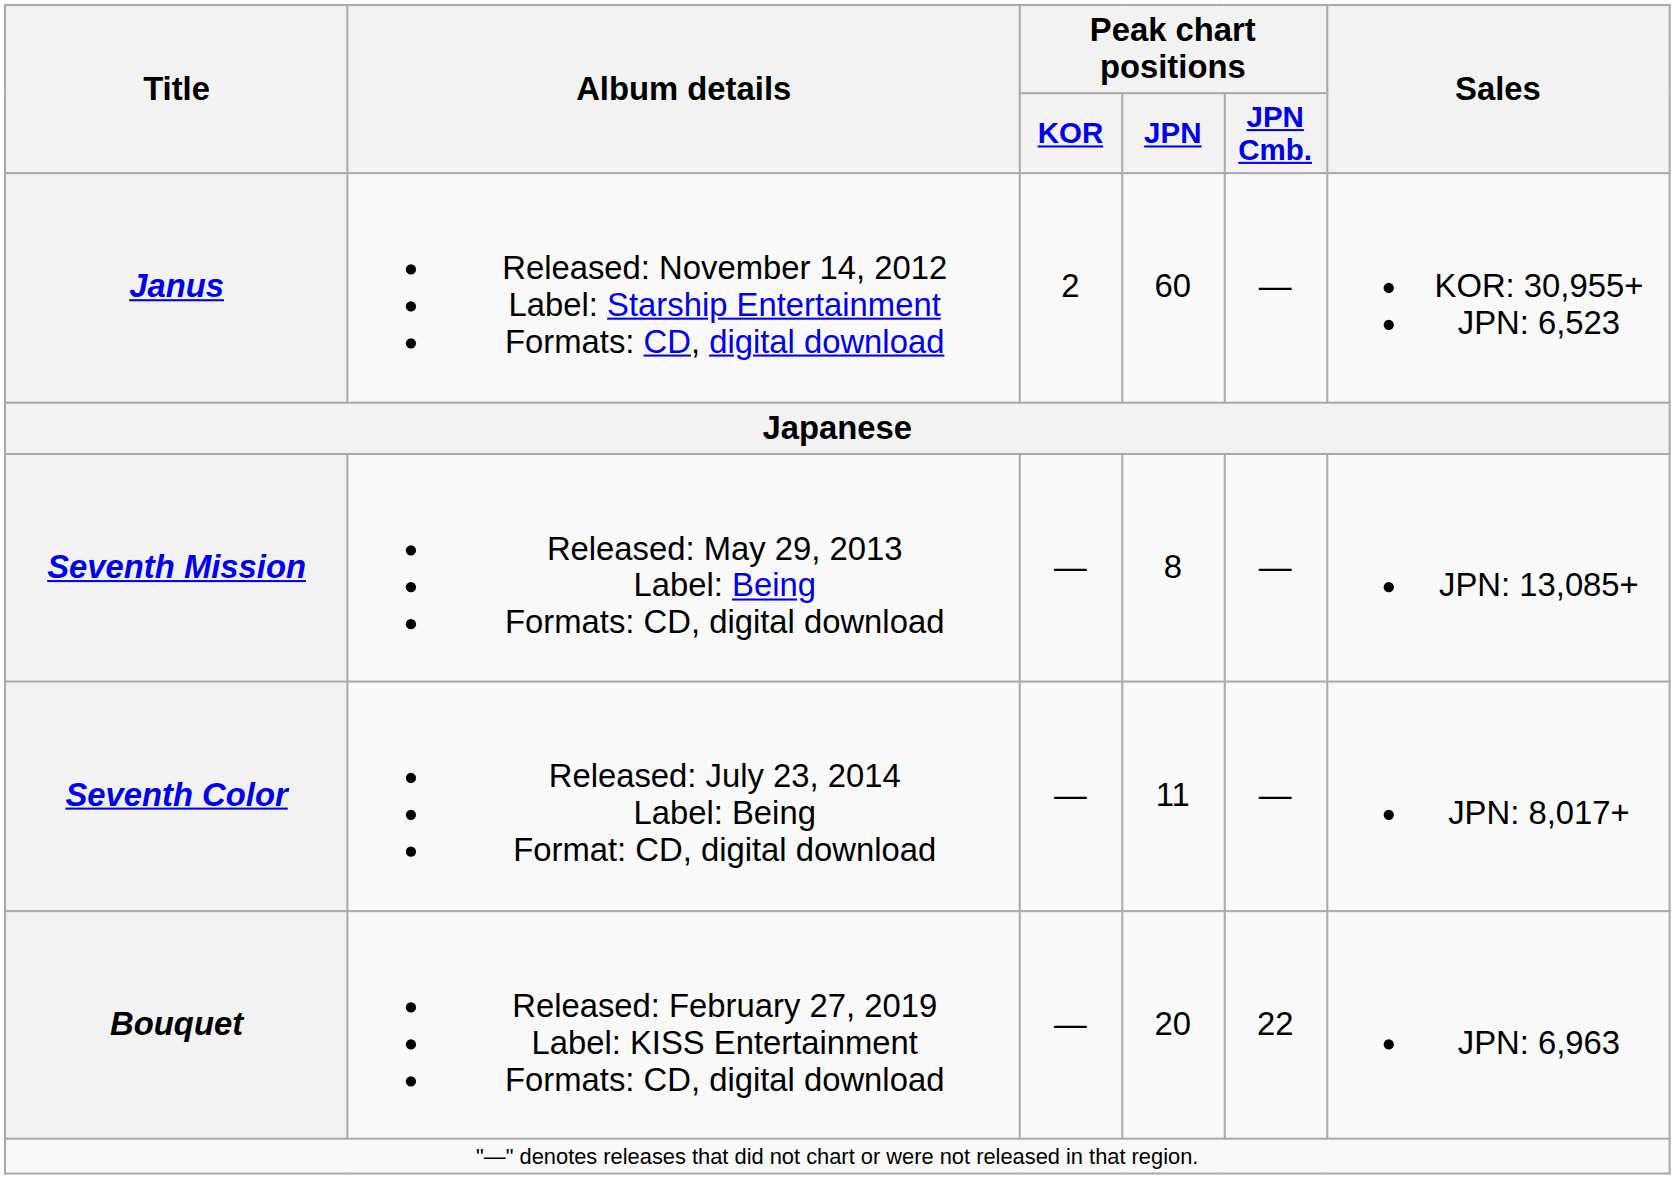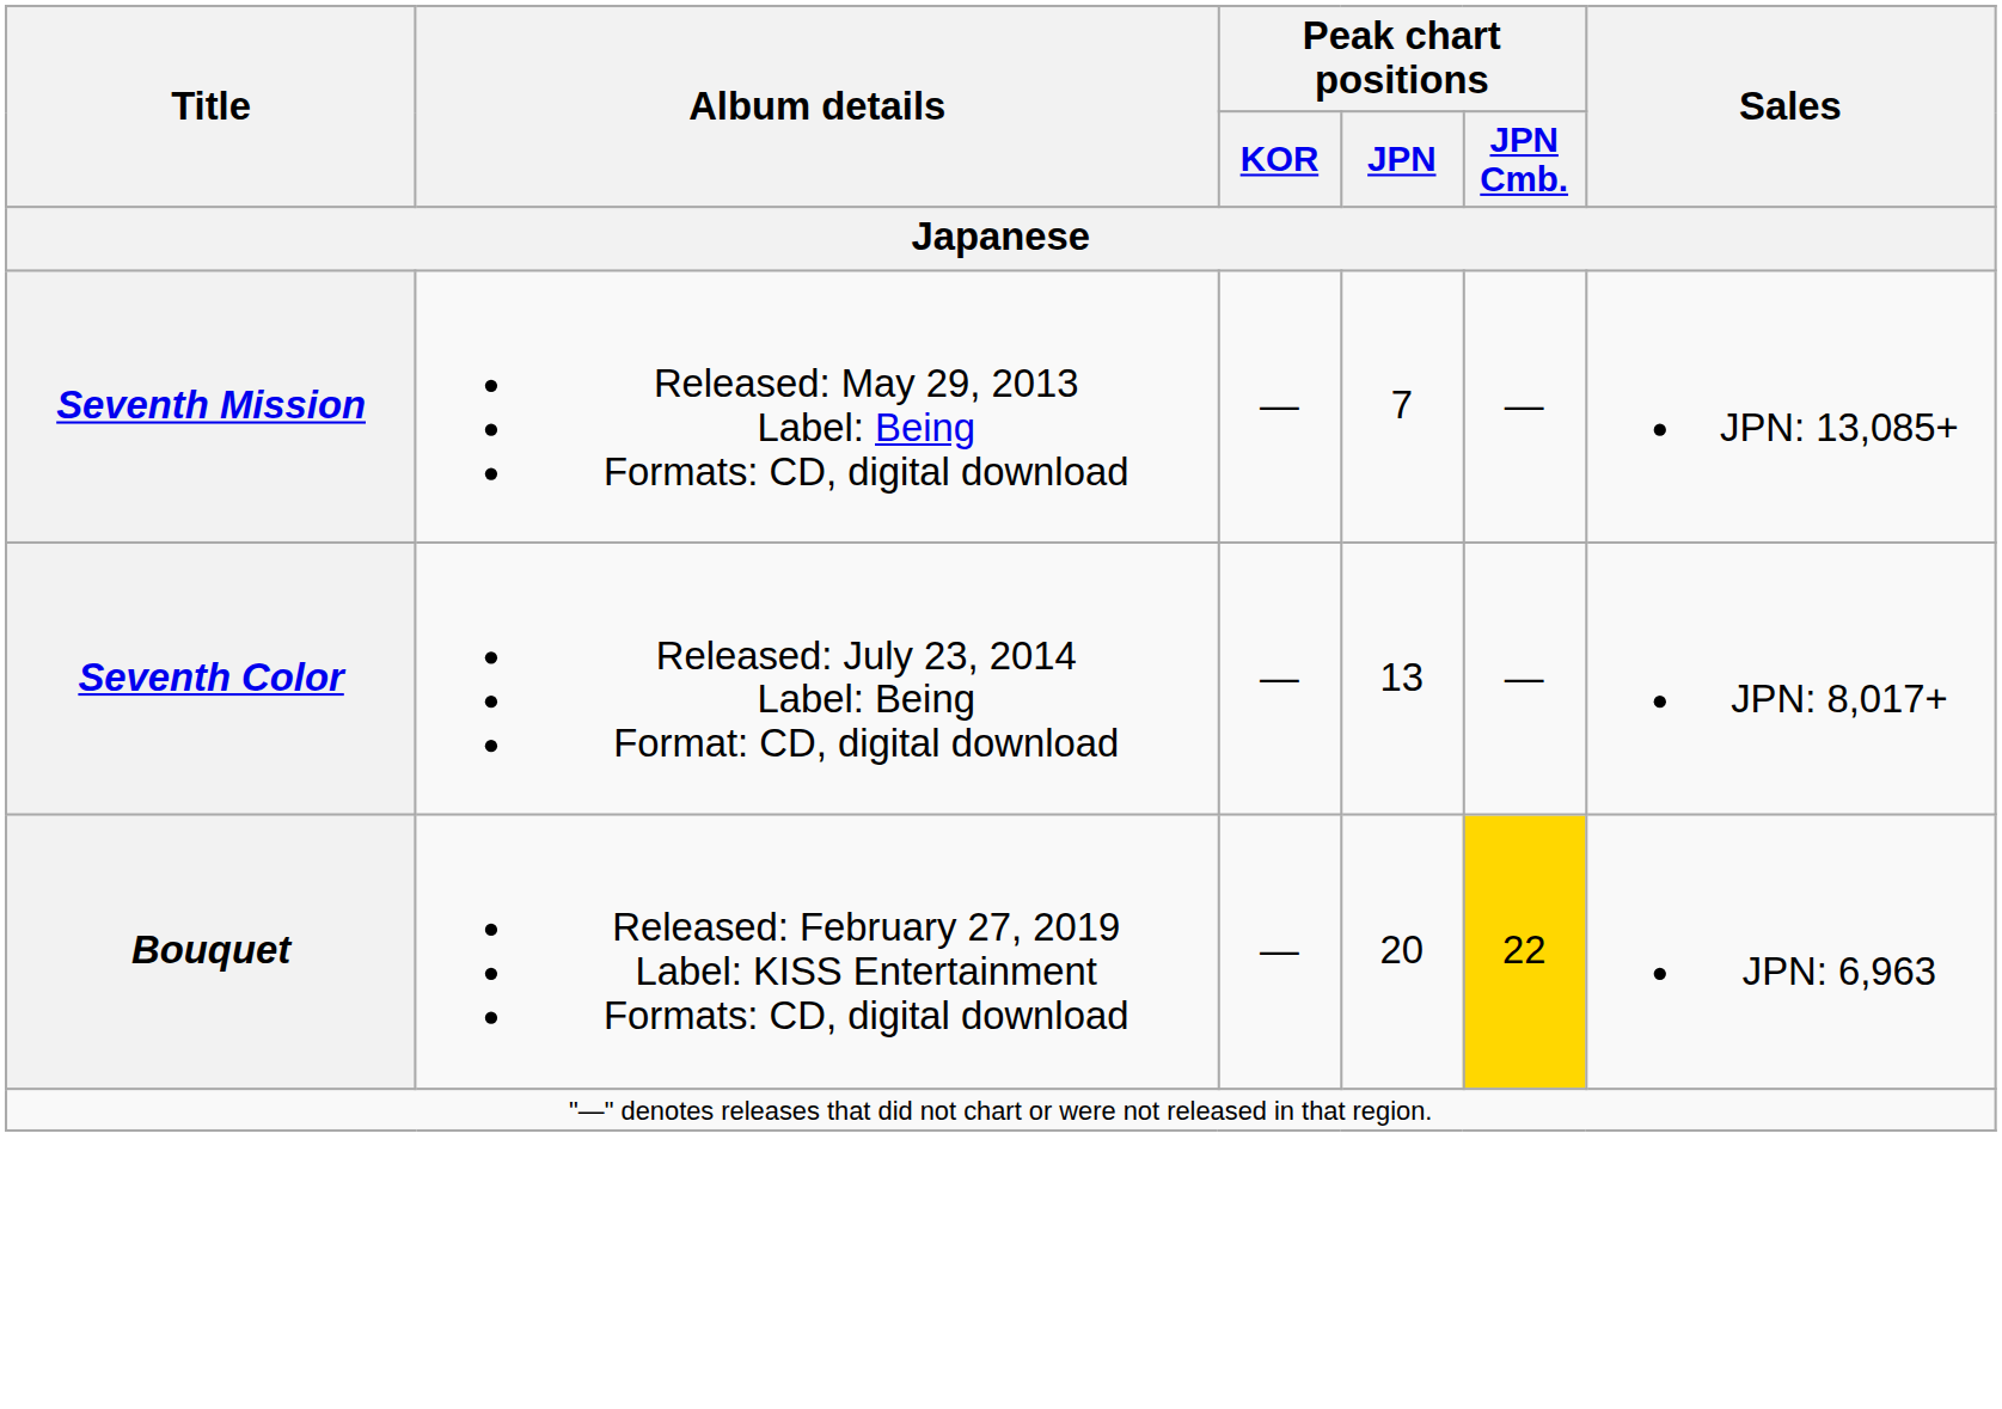 <table class="wikitable plainrowheaders" style="text-align:center;">
 <tr>
 <th scope="col" rowspan="2" style="width:10em;">Title</th>
 <th scope="col" rowspan="2" style="width:20em;">Album details</th>
 <th scope="col" colspan="3">Peak chart positions</th>
 <th scope="col" rowspan="2" style="width:10em;">Sales</th>
 </tr>
 <tr>
 <th scope="col" style="width:3em;font-size:90%;"><a href='#'>KOR</a><br></th>
 <th scope="col" style="width:3em;font-size:90%;"><a href='#'>JPN</a><br></th>
 <th scope="col" style="width:3em;font-size:90%;"><a href='#'>JPN Cmb.</a><br></th>
 </tr>
 <tr>
-<th scope="row"><em><a href='#'>Janus</a></em></th>
-<td><br><ul><li>Released: November 14, 2012 </li><li>Label: <a href='#'>Starship Entertainment</a></li><li>Formats: <a href='#'>CD</a>, <a href='#'>digital download</a></li></ul></td>
-<td>2</td>
-<td>60</td>
-<td>—</td>
-<td><br><ul><li>KOR: 30,955+</li><li>JPN: 6,523</li></ul></td>
-</tr>
-<tr>
 <th colspan="6">Japanese</th>
 </tr>
 <tr>
 <th scope="row"><em><a href='#'>Seventh Mission</a></em></th>
 <td><br><ul><li>Released: May 29, 2013 </li><li>Label: <a href='#'>Being</a></li><li>Formats: CD, digital download</li></ul></td>
 <td>—</td>
-<td>8</td>
+<td>7</td>
 <td>—</td>
 <td><br><ul><li>JPN: 13,085+</li></ul></td>
 </tr>
 <tr>
 <th scope="row"><em><a href='#'>Seventh Color</a></em></th>
 <td><br><ul><li>Released: July 23, 2014 </li><li>Label: Being</li><li>Format: CD, digital download</li></ul></td>
 <td>—</td>
-<td>11</td>
+<td>13</td>
 <td>—</td>
 <td><br><ul><li>JPN: 8,017+</li></ul></td>
 </tr>
 <tr>
 <th scope="row"><em>Bouquet</em></th>
 <td><br><ul><li>Released: February 27, 2019 </li><li>Label: KISS Entertainment</li><li>Formats: CD, digital download</li></ul></td>
 <td>—</td>
 <td>20</td>
-<td>22</td>
+<td style="background: gold;">22</td>
 <td><br><ul><li>JPN: 6,963</li></ul></td>
 </tr>
 <tr>
 <td colspan="6" style="font-size:8pt;">"—" denotes releases that did not chart or were not released in that region.</td>
 </tr>
 </table>
